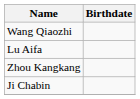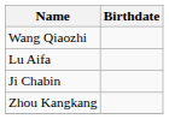 <table class="wikitable" style="text-align: left">
 <tr>
 <th>Name</th>
 <th>Birthdate</th>
 </tr>
 <tr>
 <td> Wang Qiaozhi</td>
 <td></td>
 </tr>
 <tr>
 <td> Lu Aifa</td>
 <td></td>
 </tr>
 <tr>
-<td> Zhou Kangkang</td>
+<td> Ji Chabin</td>
 <td></td>
 </tr>
 <tr>
-<td> Ji Chabin</td>
+<td> Zhou Kangkang</td>
 <td></td>
 </tr>
 <tr>
 </tr>
 </table>
